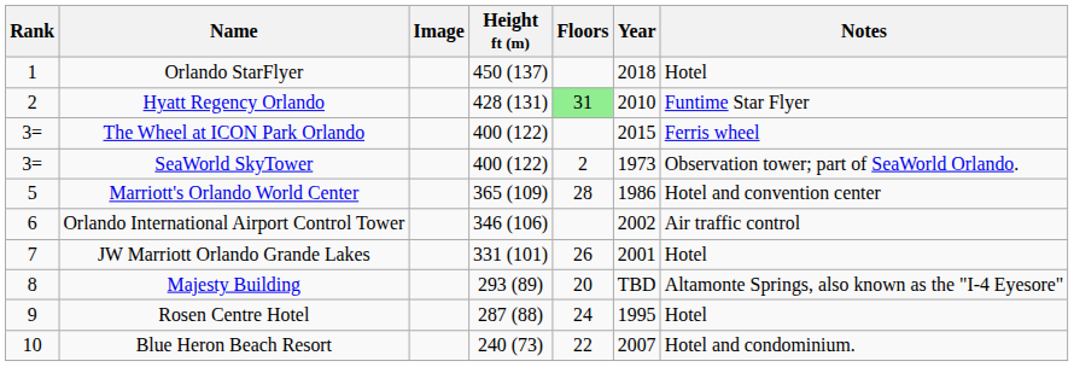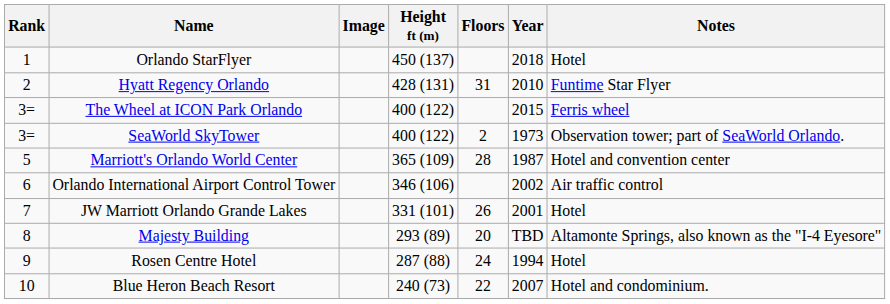 <table class="wikitable sortable">
 <tr>
 <th>Rank</th>
 <th>Name</th>
 <th>Image</th>
 <th>Height<br><small>ft (m)</small></th>
 <th>Floors</th>
 <th>Year</th>
 <th>Notes</th>
 </tr>
 <tr>
 <td align="center">1</td>
 <td align="center">Orlando StarFlyer</td>
 <td></td>
 <td align="center">450 (137)</td>
 <td></td>
 <td align="center">2018</td>
 <td>Hotel</td>
 </tr>
 <tr>
 <td align="center">2</td>
 <td align="center"><a href='#'>Hyatt Regency Orlando</a></td>
 <td></td>
 <td align="center">428 (131)</td>
-<td align="center" style="background: lightgreen;">31</td>
+<td align="center">31</td>
 <td align="center">2010</td>
 <td><a href='#'>Funtime</a> Star Flyer</td>
 </tr>
 <tr>
 <td align="center">3=</td>
 <td align="center"><a href='#'>The Wheel at ICON Park Orlando</a></td>
 <td></td>
 <td align="center">400 (122)</td>
 <td></td>
 <td align="center">2015</td>
 <td><a href='#'>Ferris wheel</a></td>
 </tr>
 <tr>
 <td align="center">3=</td>
 <td align="center"><a href='#'>SeaWorld SkyTower</a></td>
 <td></td>
 <td align="center">400 (122)</td>
 <td align="center">2</td>
 <td align="center">1973</td>
 <td>Observation tower; part of <a href='#'>SeaWorld Orlando</a>.</td>
 </tr>
 <tr>
 <td align="center">5</td>
 <td align="center"><a href='#'>Marriott's Orlando World Center</a></td>
 <td></td>
 <td align="center">365 (109)</td>
 <td align="center">28</td>
-<td align="center">1986</td>
+<td align="center">1987</td>
 <td>Hotel and convention center</td>
 </tr>
 <tr>
 <td align="center">6</td>
 <td align="center">Orlando International Airport Control Tower</td>
 <td></td>
 <td align="center">346 (106)</td>
 <td></td>
 <td align="center">2002</td>
 <td>Air traffic control</td>
 </tr>
 <tr>
 <td align="center">7</td>
 <td align="center">JW Marriott Orlando Grande Lakes</td>
 <td></td>
 <td align="center">331 (101)</td>
 <td align="center">26</td>
 <td align="center">2001</td>
 <td>Hotel</td>
 </tr>
 <tr>
 <td align="center">8</td>
 <td align="center"><a href='#'>Majesty Building</a></td>
 <td></td>
 <td align="center">293 (89)</td>
 <td align="center">20</td>
 <td align="center">TBD</td>
 <td>Altamonte Springs, also known as the "I-4 Eyesore"</td>
 </tr>
 <tr>
 <td align="center">9</td>
 <td align="center">Rosen Centre Hotel</td>
 <td></td>
 <td align="center">287 (88)</td>
 <td align="center">24</td>
-<td align="center">1995</td>
+<td align="center">1994</td>
 <td>Hotel</td>
 </tr>
 <tr>
 <td align="center">10</td>
 <td align="center">Blue Heron Beach Resort</td>
 <td></td>
 <td align="center">240 (73)</td>
 <td align="center">22</td>
 <td align="center">2007</td>
 <td>Hotel and condominium.</td>
 </tr>
 <tr>
 </tr>
 </table>
